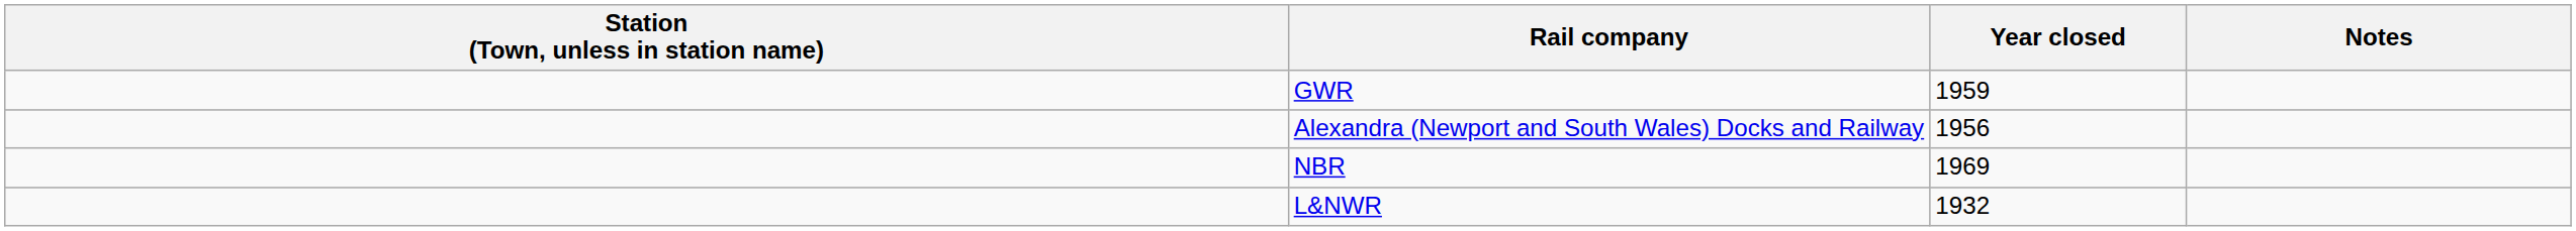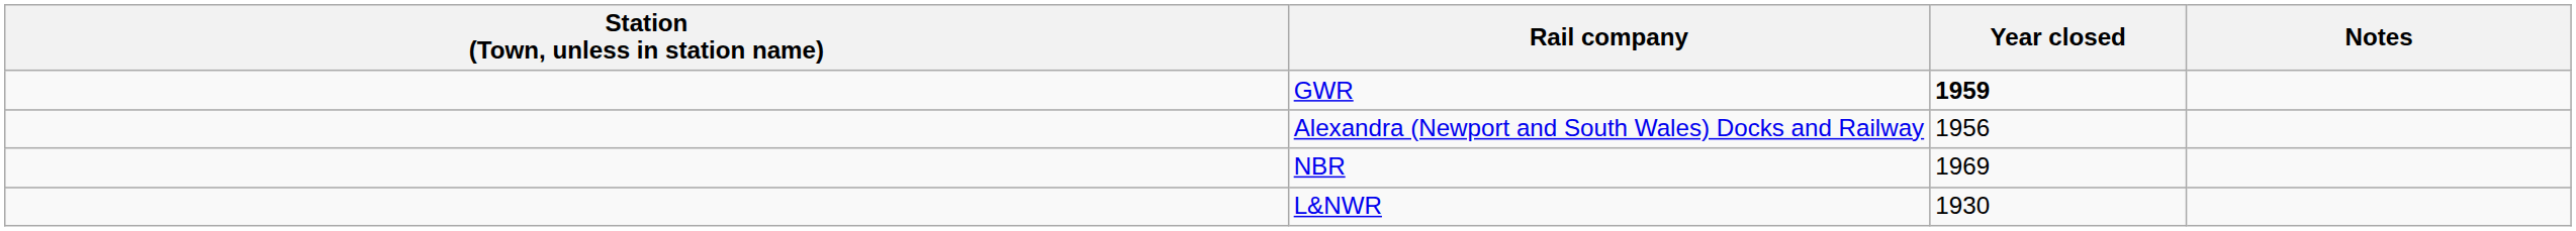 <table class="wikitable sortable">
 <tr>
 <th style="width:50%">Station<br>(Town, unless in station name)</th>
 <th style="width:25%">Rail company</th>
 <th style="width:10%">Year closed</th>
 <th style="width:20%">Notes</th>
 </tr>
 <tr>
 <td></td>
 <td><a href='#'>GWR</a></td>
-<td>1959</td>
+<td><strong>1959</strong></td>
 <td></td>
 </tr>
 <tr>
 <td></td>
 <td><a href='#'>Alexandra (Newport and South Wales) Docks and Railway</a></td>
 <td>1956</td>
 <td></td>
 </tr>
 <tr>
 <td></td>
 <td><a href='#'>NBR</a></td>
 <td>1969</td>
 <td></td>
 </tr>
 <tr>
 <td></td>
 <td><a href='#'>L&NWR</a></td>
-<td>1932</td>
+<td>1930</td>
 <td></td>
 </tr>
 </table>
